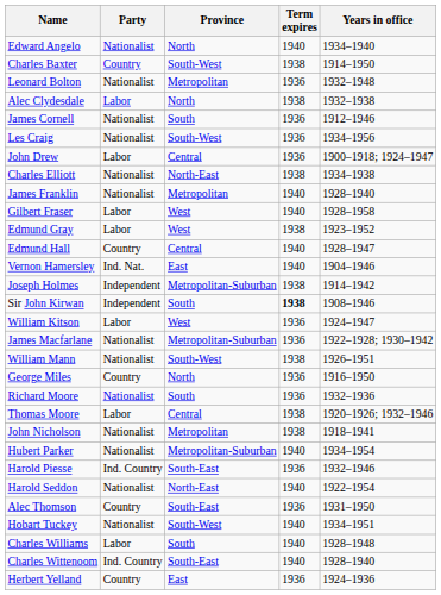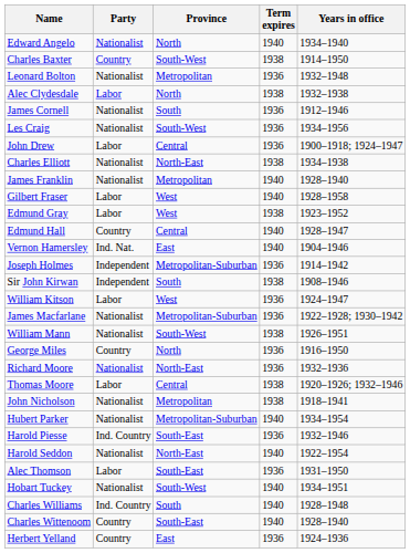 <table class="wikitable sortable">
 <tr>
 <th><strong>Name</strong></th>
 <th><strong>Party</strong></th>
 <th><strong>Province</strong></th>
 <th><strong>Term<br>expires</strong></th>
 <th><strong>Years in office</strong></th>
 </tr>
 <tr>
 <td><a href='#'>Edward Angelo</a></td>
 <td><a href='#'>Nationalist</a></td>
 <td><a href='#'>North</a></td>
 <td>1940</td>
 <td>1934–1940</td>
 </tr>
 <tr>
 <td><a href='#'>Charles Baxter</a></td>
 <td><a href='#'>Country</a></td>
 <td><a href='#'>South-West</a></td>
 <td>1938</td>
 <td>1914–1950</td>
 </tr>
 <tr>
 <td><a href='#'>Leonard Bolton</a></td>
 <td>Nationalist</td>
 <td><a href='#'>Metropolitan</a></td>
 <td>1936</td>
 <td>1932–1948</td>
 </tr>
 <tr>
 <td><a href='#'>Alec Clydesdale</a></td>
 <td><a href='#'>Labor</a></td>
 <td><a href='#'>North</a></td>
 <td>1938</td>
 <td>1932–1938</td>
 </tr>
 <tr>
 <td><a href='#'>James Cornell</a></td>
 <td>Nationalist</td>
 <td><a href='#'>South</a></td>
 <td>1936</td>
 <td>1912–1946</td>
 </tr>
 <tr>
 <td><a href='#'>Les Craig</a></td>
 <td>Nationalist</td>
 <td><a href='#'>South-West</a></td>
 <td>1936</td>
 <td>1934–1956</td>
 </tr>
 <tr>
 <td><a href='#'>John Drew</a></td>
 <td>Labor</td>
 <td><a href='#'>Central</a></td>
 <td>1936</td>
 <td>1900–1918; 1924–1947</td>
 </tr>
 <tr>
 <td><a href='#'>Charles Elliott</a></td>
 <td>Nationalist</td>
 <td><a href='#'>North-East</a></td>
 <td>1938</td>
 <td>1934–1938</td>
 </tr>
 <tr>
 <td><a href='#'>James Franklin</a></td>
 <td>Nationalist</td>
 <td><a href='#'>Metropolitan</a></td>
 <td>1940</td>
 <td>1928–1940</td>
 </tr>
 <tr>
 <td><a href='#'>Gilbert Fraser</a></td>
 <td>Labor</td>
 <td><a href='#'>West</a></td>
 <td>1940</td>
 <td>1928–1958</td>
 </tr>
 <tr>
 <td><a href='#'>Edmund Gray</a></td>
 <td>Labor</td>
 <td><a href='#'>West</a></td>
 <td>1938</td>
 <td>1923–1952</td>
 </tr>
 <tr>
 <td><a href='#'>Edmund Hall</a></td>
 <td>Country</td>
 <td><a href='#'>Central</a></td>
 <td>1940</td>
 <td>1928–1947</td>
 </tr>
 <tr>
 <td><a href='#'>Vernon Hamersley</a></td>
 <td>Ind. Nat.</td>
 <td><a href='#'>East</a></td>
 <td>1940</td>
 <td>1904–1946</td>
 </tr>
 <tr>
 <td><a href='#'>Joseph Holmes</a></td>
 <td>Independent</td>
 <td><a href='#'>Metropolitan-Suburban</a></td>
-<td>1938</td>
+<td>1936</td>
 <td>1914–1942</td>
 </tr>
 <tr>
 <td>Sir <a href='#'>John Kirwan</a></td>
 <td>Independent</td>
 <td><a href='#'>South</a></td>
-<td><strong>1938</strong></td>
+<td>1938</td>
 <td>1908–1946</td>
 </tr>
 <tr>
 <td><a href='#'>William Kitson</a></td>
 <td>Labor</td>
 <td><a href='#'>West</a></td>
 <td>1936</td>
 <td>1924–1947</td>
 </tr>
 <tr>
 <td><a href='#'>James Macfarlane</a></td>
 <td>Nationalist</td>
 <td><a href='#'>Metropolitan-Suburban</a></td>
 <td>1936</td>
 <td>1922–1928; 1930–1942</td>
 </tr>
 <tr>
 <td><a href='#'>William Mann</a></td>
 <td>Nationalist</td>
 <td><a href='#'>South-West</a></td>
 <td>1938</td>
 <td>1926–1951</td>
 </tr>
 <tr>
 <td><a href='#'>George Miles</a></td>
 <td>Country</td>
 <td><a href='#'>North</a></td>
 <td>1936</td>
 <td>1916–1950</td>
 </tr>
 <tr>
 <td><a href='#'>Richard Moore</a></td>
 <td><a href='#'>Nationalist</a></td>
-<td><a href='#'>South</a></td>
+<td><a href='#'>North-East</a></td>
 <td>1936</td>
 <td>1932–1936</td>
 </tr>
 <tr>
 <td><a href='#'>Thomas Moore</a></td>
 <td>Labor</td>
 <td><a href='#'>Central</a></td>
 <td>1938</td>
 <td>1920–1926; 1932–1946</td>
 </tr>
 <tr>
 <td><a href='#'>John Nicholson</a></td>
 <td>Nationalist</td>
 <td><a href='#'>Metropolitan</a></td>
 <td>1938</td>
 <td>1918–1941</td>
 </tr>
 <tr>
 <td><a href='#'>Hubert Parker</a></td>
 <td>Nationalist</td>
 <td><a href='#'>Metropolitan-Suburban</a></td>
 <td>1940</td>
 <td>1934–1954</td>
 </tr>
 <tr>
 <td><a href='#'>Harold Piesse</a></td>
 <td>Ind. Country</td>
 <td><a href='#'>South-East</a></td>
 <td>1936</td>
 <td>1932–1946</td>
 </tr>
 <tr>
 <td><a href='#'>Harold Seddon</a></td>
 <td>Nationalist</td>
 <td><a href='#'>North-East</a></td>
 <td>1940</td>
 <td>1922–1954</td>
 </tr>
 <tr>
 <td><a href='#'>Alec Thomson</a></td>
-<td>Country</td>
+<td>Labor</td>
 <td><a href='#'>South-East</a></td>
 <td>1936</td>
 <td>1931–1950</td>
 </tr>
 <tr>
 <td><a href='#'>Hobart Tuckey</a></td>
 <td>Nationalist</td>
 <td><a href='#'>South-West</a></td>
 <td>1940</td>
 <td>1934–1951</td>
 </tr>
 <tr>
 <td><a href='#'>Charles Williams</a></td>
-<td>Labor</td>
+<td>Ind. Country</td>
 <td><a href='#'>South</a></td>
 <td>1940</td>
 <td>1928–1948</td>
 </tr>
 <tr>
 <td><a href='#'>Charles Wittenoom</a></td>
-<td>Ind. Country</td>
+<td>Country</td>
 <td><a href='#'>South-East</a></td>
 <td>1940</td>
 <td>1928–1940</td>
 </tr>
 <tr>
 <td><a href='#'>Herbert Yelland</a></td>
 <td>Country</td>
 <td><a href='#'>East</a></td>
 <td>1936</td>
 <td>1924–1936</td>
 </tr>
 </table>
